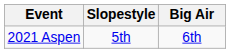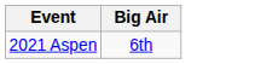 <table class="wikitable" style="text-align: center;">
 <tr>
 <th>Event</th>
-<th style="width:70px;">Slopestyle</th>
 <th style="width:70px;">Big Air</th>
 </tr>
 <tr>
 <td align=left><a href='#'>2021 Aspen</a></td>
-<td><a href='#'>5th</a></td>
 <td><a href='#'>6th</a></td>
 </tr>
 </table>
